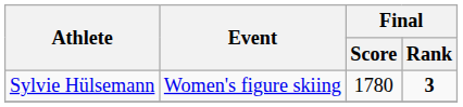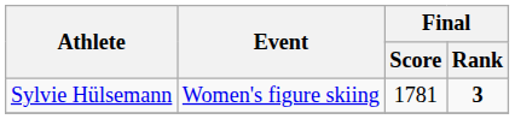 <table class="wikitable" style="font-size:90%">
 <tr>
 <th rowspan="2">Athlete</th>
 <th rowspan="2">Event</th>
 <th colspan="2">Final</th>
 </tr>
 <tr>
 <th>Score</th>
 <th>Rank</th>
 </tr>
 <tr>
 <td rowspan=1><a href='#'>Sylvie Hülsemann</a></td>
 <td><a href='#'>Women's figure skiing</a></td>
-<td style="text-align:center;">1780</td>
+<td style="text-align:center;">1781</td>
 <td style="text-align:center;"><strong>3</strong></td>
 </tr>
 <tr>
 </tr>
 </table>
